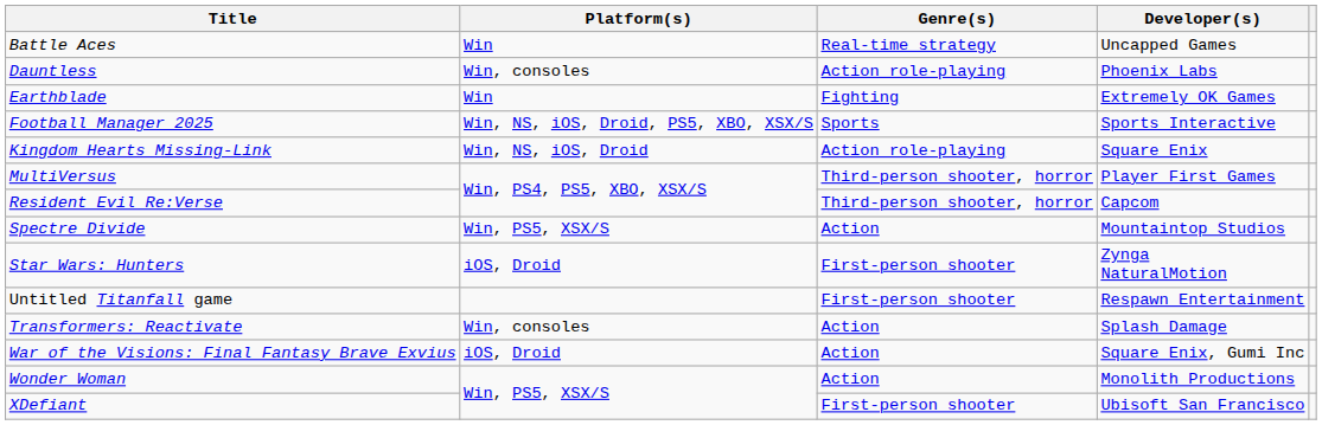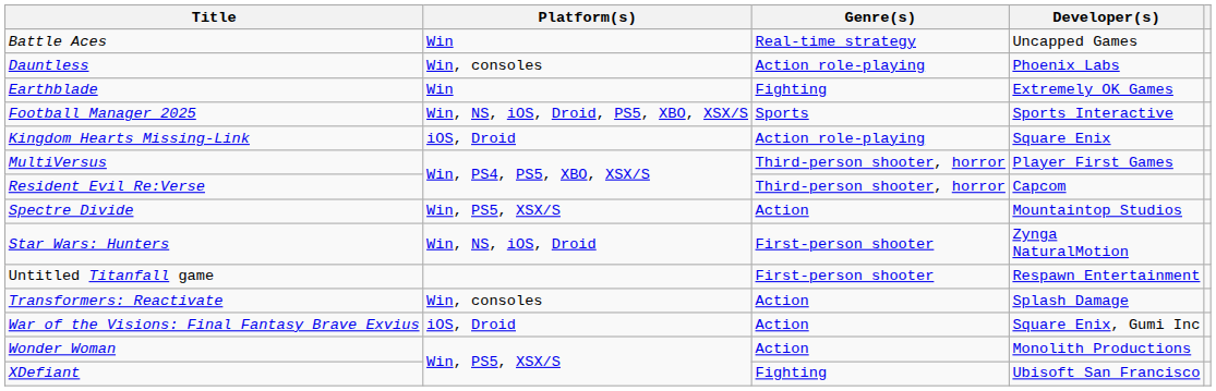 <table class="wikitable sortable" width="auto">
 <tr>
 <th>Title</th>
 <th>Platform(s)</th>
 <th>Genre(s)</th>
 <th>Developer(s)</th>
 <th></th>
 </tr>
 <tr>
 <td><em>Battle Aces</em></td>
 <td><a href='#'>Win</a></td>
 <td><a href='#'>Real-time strategy</a></td>
 <td>Uncapped Games</td>
 <td align="center"></td>
 </tr>
 <tr>
 <td><em><a href='#'>Dauntless</a></em></td>
 <td><a href='#'>Win</a>, consoles</td>
 <td><a href='#'>Action role-playing</a></td>
 <td><a href='#'>Phoenix Labs</a></td>
 <td align="center"></td>
 </tr>
 <tr>
 <td><em><a href='#'>Earthblade</a></em></td>
 <td><a href='#'>Win</a></td>
 <td><a href='#'>Fighting</a></td>
 <td><a href='#'>Extremely OK Games</a></td>
 <td align="center"></td>
 </tr>
 <tr>
 <td><em><a href='#'>Football Manager 2025</a></em></td>
 <td><a href='#'>Win</a>, <a href='#'>NS</a>, <a href='#'>iOS</a>, <a href='#'>Droid</a>, <a href='#'>PS5</a>, <a href='#'>XBO</a>, <a href='#'>XSX/S</a></td>
 <td><a href='#'>Sports</a></td>
 <td><a href='#'>Sports Interactive</a></td>
 <td align="center"></td>
 </tr>
 <tr>
 <td><em><a href='#'>Kingdom Hearts Missing-Link</a></em></td>
-<td><a href='#'>Win</a>, <a href='#'>NS</a>, <a href='#'>iOS</a>, <a href='#'>Droid</a></td>
+<td><a href='#'>iOS</a>, <a href='#'>Droid</a></td>
 <td><a href='#'>Action role-playing</a></td>
 <td><a href='#'>Square Enix</a></td>
 <td align="center"></td>
 </tr>
 <tr>
 <td><em><a href='#'>MultiVersus</a></em></td>
 <td rowspan="2"><a href='#'>Win</a>, <a href='#'>PS4</a>, <a href='#'>PS5</a>, <a href='#'>XBO</a>, <a href='#'>XSX/S</a></td>
 <td><a href='#'>Third-person shooter</a>, <a href='#'>horror</a></td>
 <td><a href='#'>Player First Games</a></td>
 <td align="center"></td>
 </tr>
 <tr>
 <td><em><a href='#'>Resident Evil Re:Verse</a></em></td>
 <td><a href='#'>Third-person shooter</a>, <a href='#'>horror</a></td>
 <td><a href='#'>Capcom</a></td>
 <td align="center"></td>
 </tr>
 <tr>
 <td><em><a href='#'>Spectre Divide</a></em></td>
 <td><a href='#'>Win</a>, <a href='#'>PS5</a>, <a href='#'>XSX/S</a></td>
 <td><a href='#'>Action</a></td>
 <td><a href='#'>Mountaintop Studios</a></td>
 <td align="center"></td>
 </tr>
 <tr>
 <td><em><a href='#'>Star Wars: Hunters</a></em></td>
-<td><a href='#'>iOS</a>, <a href='#'>Droid</a></td>
+<td><a href='#'>Win</a>, <a href='#'>NS</a>, <a href='#'>iOS</a>, <a href='#'>Droid</a></td>
 <td><a href='#'>First-person shooter</a></td>
 <td><a href='#'>Zynga</a><br><a href='#'>NaturalMotion</a></td>
 <td align="center"></td>
 </tr>
 <tr>
 <td>Untitled <em><a href='#'>Titanfall</a></em> game</td>
 <td></td>
 <td><a href='#'>First-person shooter</a></td>
 <td><a href='#'>Respawn Entertainment</a></td>
 <td align="center"></td>
 </tr>
 <tr>
 <td><em><a href='#'>Transformers: Reactivate</a></em></td>
 <td><a href='#'>Win</a>, consoles</td>
 <td><a href='#'>Action</a></td>
 <td><a href='#'>Splash Damage</a></td>
 <td align="center"></td>
 </tr>
 <tr>
 <td><em><a href='#'>War of the Visions: Final Fantasy Brave Exvius</a></em></td>
 <td><a href='#'>iOS</a>, <a href='#'>Droid</a></td>
 <td><a href='#'>Action</a></td>
 <td><a href='#'>Square Enix</a>, Gumi Inc</td>
 <td align="center"></td>
 </tr>
 <tr>
 <td><em><a href='#'>Wonder Woman</a></em></td>
 <td rowspan="2"><a href='#'>Win</a>, <a href='#'>PS5</a>, <a href='#'>XSX/S</a></td>
 <td><a href='#'>Action</a></td>
 <td><a href='#'>Monolith Productions</a></td>
 <td align="center"></td>
 </tr>
 <tr>
 <td><em><a href='#'>XDefiant</a></em></td>
-<td><a href='#'>First-person shooter</a></td>
+<td><a href='#'>Fighting</a></td>
 <td><a href='#'>Ubisoft San Francisco</a></td>
 <td align="center"></td>
 </tr>
 </table>
